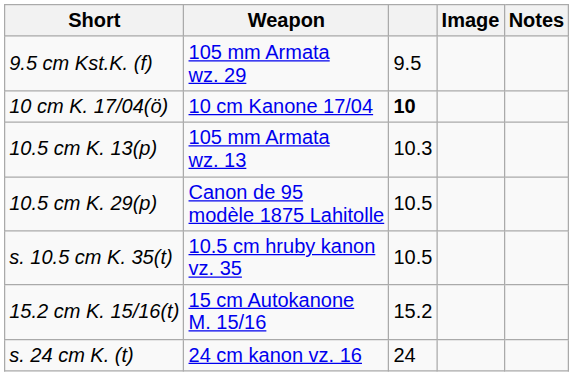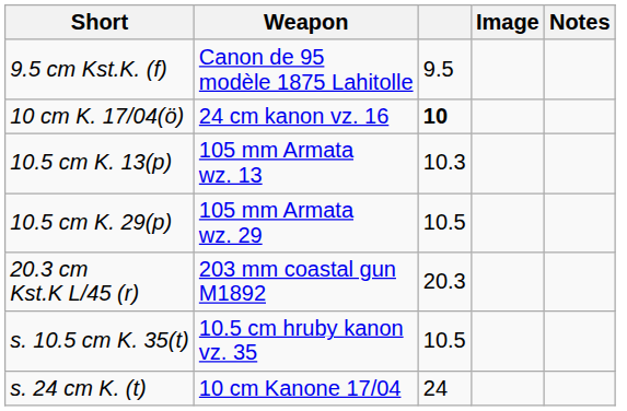 <table class="wikitable sortable mw-collapsible mw-collapsed">
 <tr>
 <th>Short </th>
 <th>Weapon</th>
 <th><br></th>
 <th>Image</th>
 <th>Notes</th>
 </tr>
 <tr>
 <td><em>9.5 cm Kst.K. (f)</em></td>
-<td><a href='#'>105 mm Armata<br>wz. 29</a></td>
+<td><a href='#'>Canon de 95<br>modèle 1875 Lahitolle</a></td>
 <td>9.5</td>
 <td></td>
 <td></td>
 </tr>
 <tr>
 <td><em>10 cm K. 17/04(ö)</em></td>
-<td><a href='#'>10 cm Kanone 17/04</a></td>
+<td><a href='#'>24 cm kanon vz. 16</a></td>
 <td><strong>10</strong></td>
 <td></td>
 <td></td>
 </tr>
 <tr>
 <td><em>10.5 cm K. 13(p)</em></td>
 <td><a href='#'>105 mm Armata<br>wz. 13</a></td>
 <td>10.3</td>
 <td></td>
 <td></td>
 </tr>
 <tr>
 <td><em>10.5 cm K. 29(p)</em></td>
-<td><a href='#'>Canon de 95<br>modèle 1875 Lahitolle</a></td>
+<td><a href='#'>105 mm Armata<br>wz. 29</a></td>
 <td>10.5</td>
+<td></td>
+<td></td>
+</tr>
+<tr>
+<td><em>20.3 cm<br>Kst.K L/45 (r)</em></td>
+<td><a href='#'>203 mm coastal gun<br>M1892</a></td>
+<td>20.3</td>
 <td></td>
 <td></td>
 </tr>
 <tr>
 <td><em>s. 10.5 cm K. 35(t)</em></td>
 <td><a href='#'>10.5 cm hruby kanon<br>vz. 35</a></td>
 <td>10.5</td>
 <td></td>
 <td></td>
 </tr>
 <tr>
-<td><em>15.2 cm K. 15/16(t)</em></td>
-<td><a href='#'>15 cm Autokanone<br>M. 15/16</a></td>
-<td>15.2</td>
-<td></td>
-<td></td>
-</tr>
-<tr>
 <td><em>s. 24 cm K. (t)</em></td>
-<td><a href='#'>24 cm kanon vz. 16</a></td>
+<td><a href='#'>10 cm Kanone 17/04</a></td>
 <td>24</td>
 <td></td>
 <td></td>
 </tr>
 </table>
